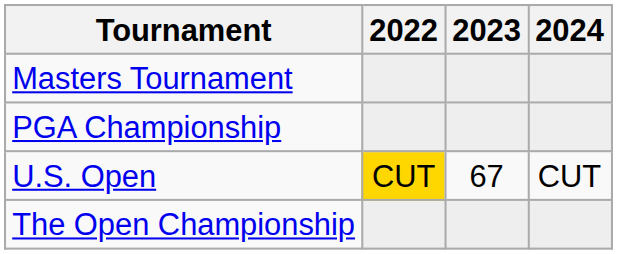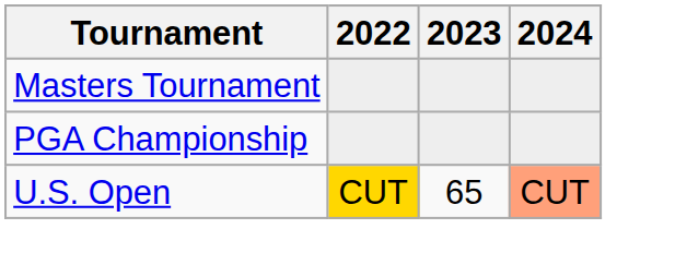 <table class="wikitable" style="font-size:95%;text-align:center;">
 <tr>
 <th>Tournament</th>
 <th>2022</th>
 <th>2023</th>
 <th>2024</th>
 </tr>
 <tr>
 <td align=left><a href='#'>Masters Tournament</a></td>
 <td style="background:#eeeeee;"></td>
 <td style="background:#eeeeee;"></td>
 <td style="background:#eeeeee;"></td>
 </tr>
 <tr>
 <td align=left><a href='#'>PGA Championship</a></td>
 <td style="background:#eeeeee;"></td>
 <td style="background:#eeeeee;"></td>
 <td style="background:#eeeeee;"></td>
 </tr>
 <tr>
 <td align=left><a href='#'>U.S. Open</a></td>
 <td style="background: gold;">CUT</td>
-<td>67</td>
-<td>CUT</td>
-</tr>
-<tr>
-<td align=left><a href='#'>The Open Championship</a></td>
-<td style="background:#eeeeee;"></td>
-<td style="background:#eeeeee;"></td>
-<td style="background:#eeeeee;"></td>
+<td>65</td>
+<td style="background: lightsalmon;">CUT</td>
 </tr>
 </table>
